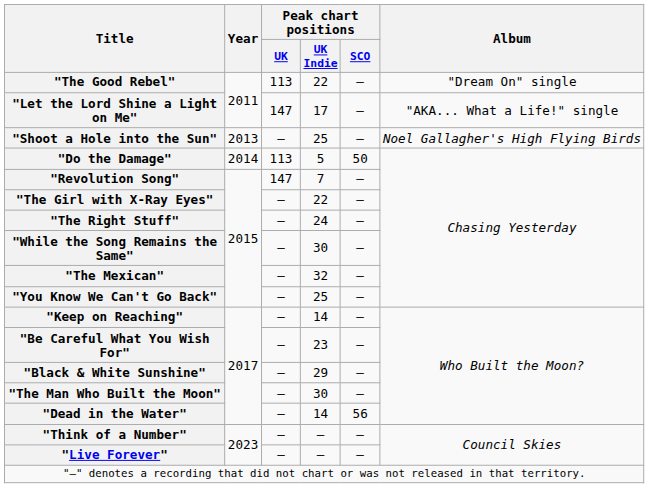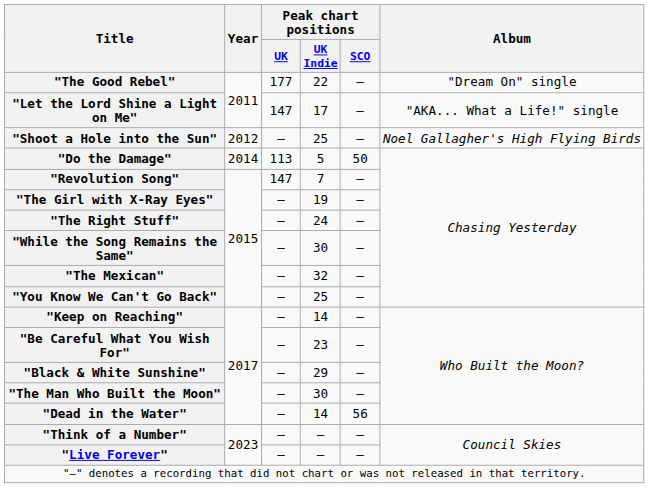 <table class="wikitable plainrowheaders" style="text-align:center;">
 <tr>
 <th scope="col" rowspan="2" style="width:17em;">Title</th>
 <th scope="col" rowspan="2">Year</th>
 <th scope="col" colspan="3">Peak chart positions</th>
 <th scope="col" rowspan="2">Album</th>
 </tr>
 <tr>
 <th scope="col" style="width:3em;font-size:90%;"><a href='#'>UK</a><br></th>
 <th scope="col" style="width:3em;font-size:90%;"><a href='#'>UK<br>Indie</a><br></th>
 <th scope="col" style="width:3em;font-size:90%;"><a href='#'>SCO</a><br></th>
 </tr>
 <tr>
 <th scope="row">"The Good Rebel"</th>
 <td rowspan="2">2011</td>
-<td>113</td>
+<td>177</td>
 <td>22</td>
 <td>—</td>
 <td>"Dream On" single</td>
 </tr>
 <tr>
 <th scope="row">"Let the Lord Shine a Light on Me"</th>
 <td>147</td>
 <td>17</td>
 <td>—</td>
 <td>"AKA... What a Life!" single</td>
 </tr>
 <tr>
 <th scope="row">"Shoot a Hole into the Sun"</th>
-<td>2013</td>
+<td>2012</td>
 <td>—</td>
 <td>25</td>
 <td>—</td>
 <td><em>Noel Gallagher's High Flying Birds</em></td>
 </tr>
 <tr>
 <th scope="row">"Do the Damage"</th>
 <td>2014</td>
 <td>113</td>
 <td>5</td>
 <td>50</td>
 <td rowspan="7"><em>Chasing Yesterday</em></td>
 </tr>
 <tr>
 <th scope="row">"Revolution Song"</th>
 <td rowspan="6">2015</td>
 <td>147</td>
 <td>7</td>
 <td>—</td>
 </tr>
 <tr>
 <th scope="row">"The Girl with X-Ray Eyes"</th>
 <td>—</td>
-<td>22</td>
+<td>19</td>
 <td>—</td>
 </tr>
 <tr>
 <th scope="row">"The Right Stuff"</th>
 <td>—</td>
 <td>24</td>
 <td>—</td>
 </tr>
 <tr>
 <th scope="row">"While the Song Remains the Same"</th>
 <td>—</td>
 <td>30</td>
 <td>—</td>
 </tr>
 <tr>
 <th scope="row">"The Mexican"</th>
 <td>—</td>
 <td>32</td>
 <td>—</td>
 </tr>
 <tr>
 <th scope="row">"You Know We Can't Go Back"</th>
 <td>—</td>
 <td>25</td>
 <td>—</td>
 </tr>
 <tr>
 <th scope="row">"Keep on Reaching"</th>
 <td rowspan="5">2017</td>
 <td>—</td>
 <td>14</td>
 <td>—</td>
 <td rowspan="5"><em>Who Built the Moon?</em></td>
 </tr>
 <tr>
 <th scope="row">"Be Careful What You Wish For"</th>
 <td>—</td>
 <td>23</td>
 <td>—</td>
 </tr>
 <tr>
 <th scope="row">"Black & White Sunshine"</th>
 <td>—</td>
 <td>29</td>
 <td>—</td>
 </tr>
 <tr>
 <th scope="row">"The Man Who Built the Moon"</th>
 <td>—</td>
 <td>30</td>
 <td>—</td>
 </tr>
 <tr>
 <th scope="row">"Dead in the Water"</th>
 <td>—</td>
 <td>14</td>
 <td>56</td>
 </tr>
 <tr>
 <th scope="row">"Think of a Number"</th>
 <td rowspan="2">2023</td>
 <td>—</td>
 <td>—</td>
 <td>—</td>
 <td rowspan="2"><em>Council Skies</em></td>
 </tr>
 <tr>
 <th scope="row">"<a href='#'>Live Forever</a>"</th>
 <td>—</td>
 <td>—</td>
 <td>—</td>
 </tr>
 <tr>
 <td colspan="7" style="font-size:85%">"—" denotes a recording that did not chart or was not released in that territory.</td>
 </tr>
 </table>
